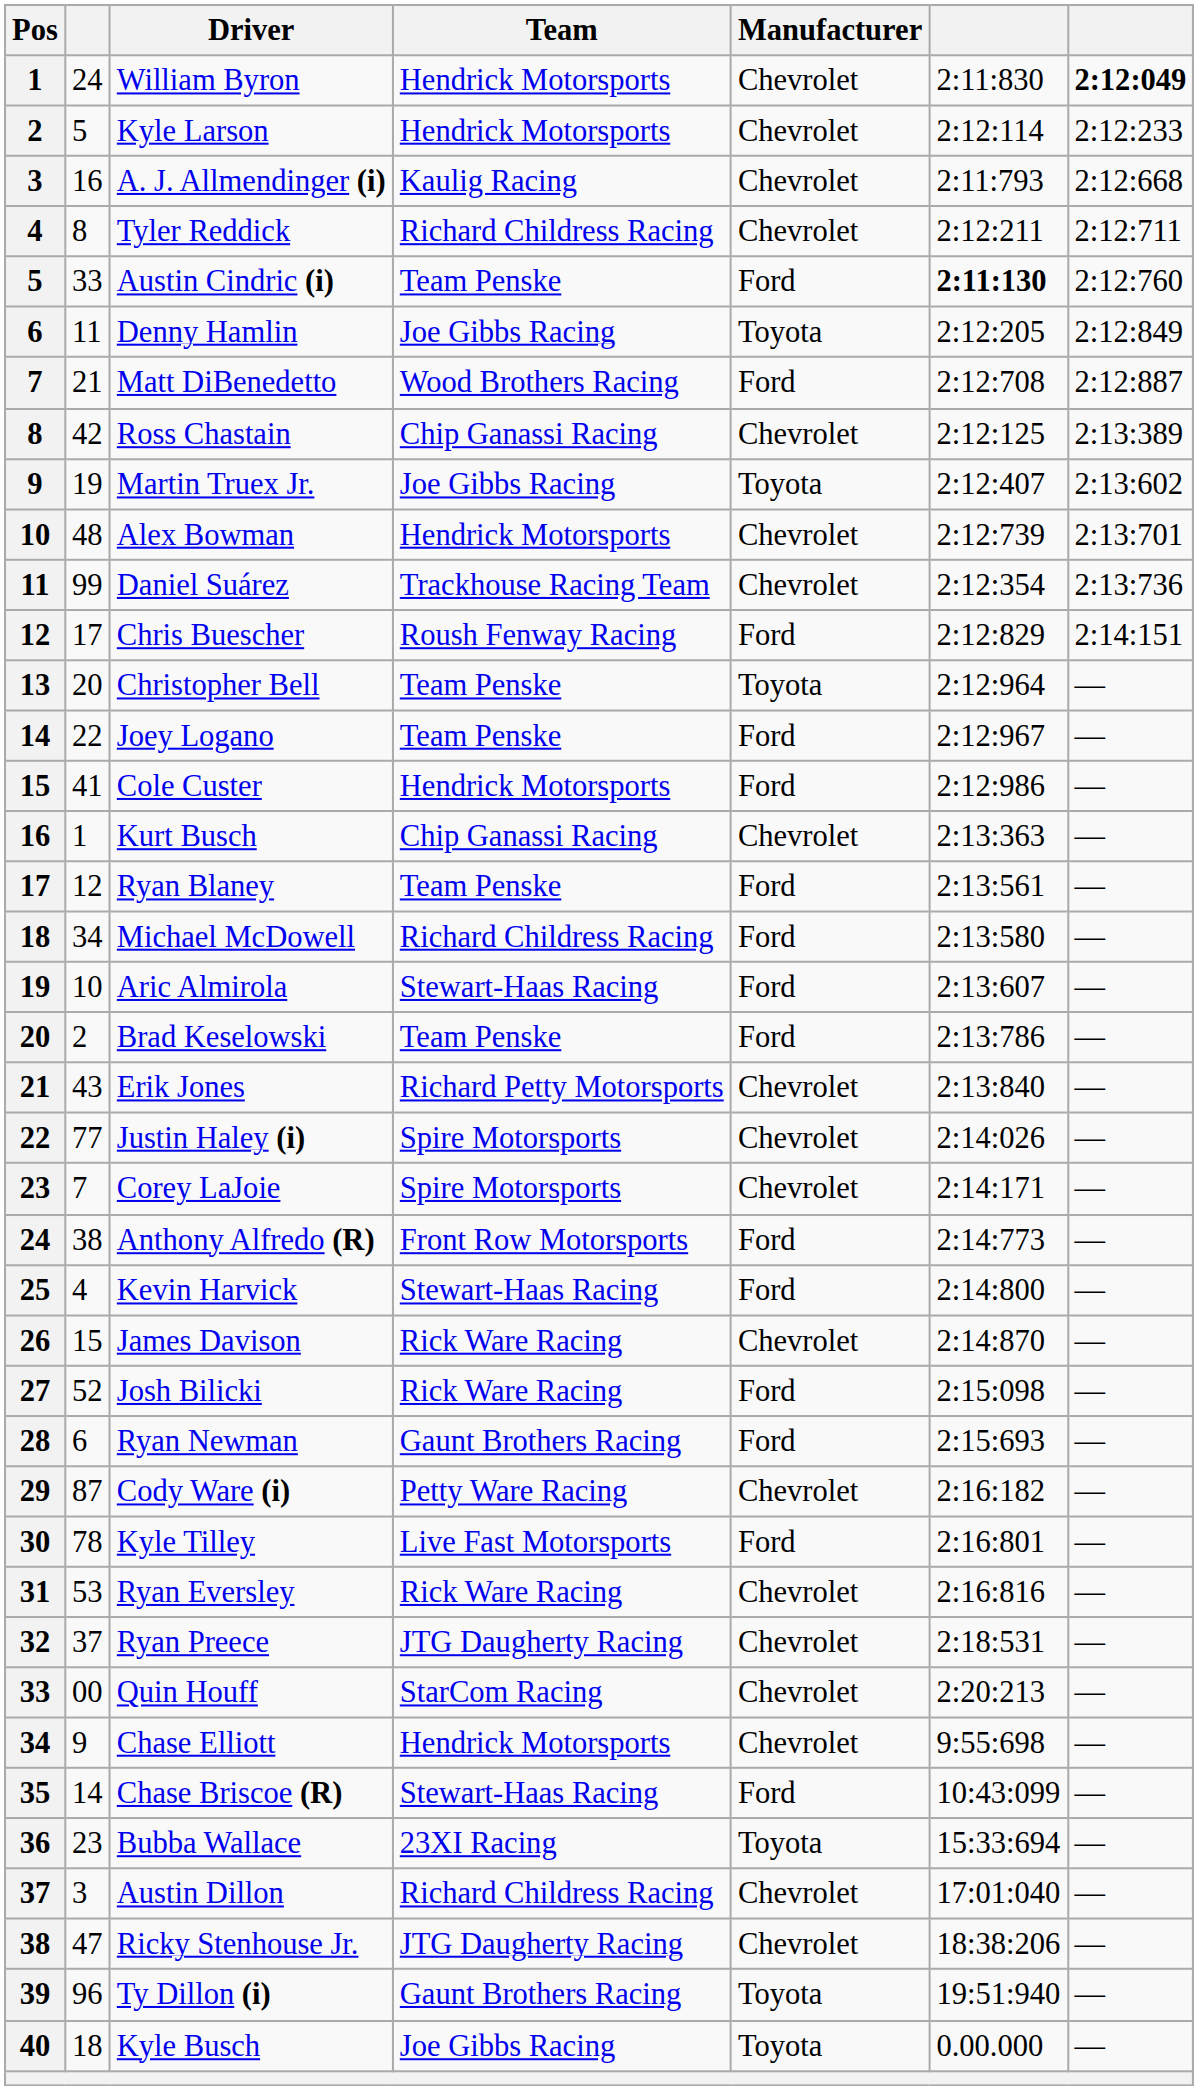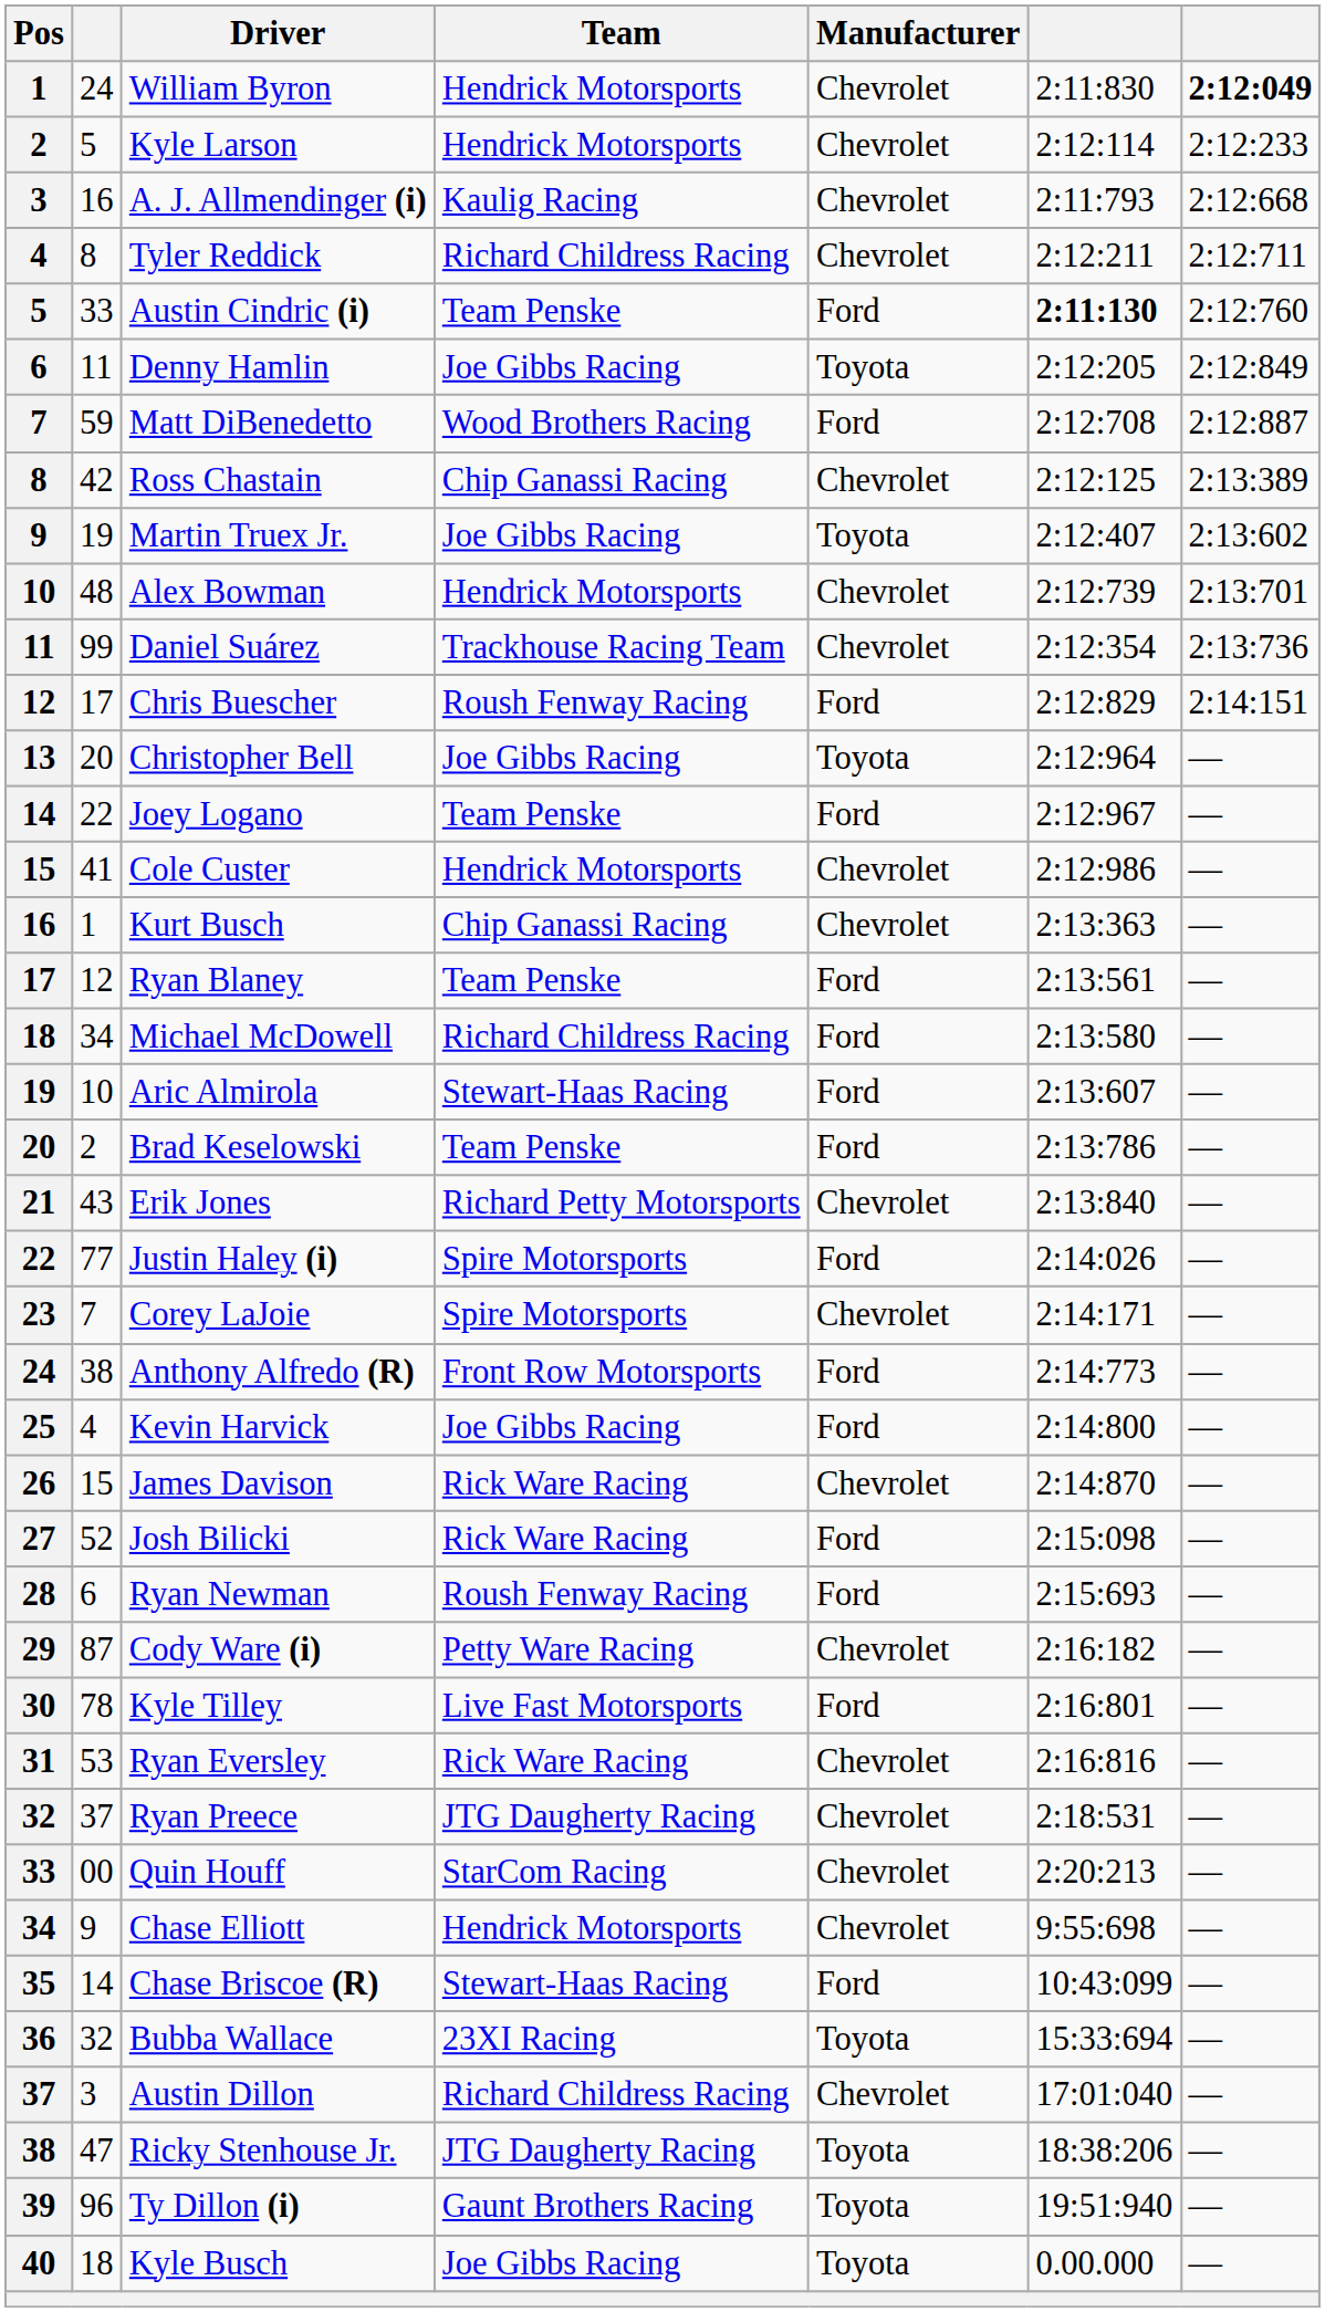 <table class="wikitable" style="font-size:95%">
 <tr>
 <th>Pos</th>
 <th></th>
 <th>Driver</th>
 <th>Team</th>
 <th>Manufacturer</th>
 <th></th>
 <th></th>
 </tr>
 <tr>
 <th>1</th>
 <td>24</td>
 <td><a href='#'>William Byron</a></td>
 <td><a href='#'>Hendrick Motorsports</a></td>
 <td>Chevrolet</td>
 <td>2:11:830</td>
 <td><strong>2:12:049</strong></td>
 </tr>
 <tr>
 <th>2</th>
 <td>5</td>
 <td><a href='#'>Kyle Larson</a></td>
 <td><a href='#'>Hendrick Motorsports</a></td>
 <td>Chevrolet</td>
 <td>2:12:114</td>
 <td>2:12:233</td>
 </tr>
 <tr>
 <th>3</th>
 <td>16</td>
 <td><a href='#'>A. J. Allmendinger</a> <strong>(i)</strong></td>
 <td><a href='#'>Kaulig Racing</a></td>
 <td>Chevrolet</td>
 <td>2:11:793</td>
 <td>2:12:668</td>
 </tr>
 <tr>
 <th>4</th>
 <td>8</td>
 <td><a href='#'>Tyler Reddick</a></td>
 <td><a href='#'>Richard Childress Racing</a></td>
 <td>Chevrolet</td>
 <td>2:12:211</td>
 <td>2:12:711</td>
 </tr>
 <tr>
 <th>5</th>
 <td>33</td>
 <td><a href='#'>Austin Cindric</a> <strong>(i)</strong></td>
 <td><a href='#'>Team Penske</a></td>
 <td>Ford</td>
 <td><strong>2:11:130</strong></td>
 <td>2:12:760</td>
 </tr>
 <tr>
 <th>6</th>
 <td>11</td>
 <td><a href='#'>Denny Hamlin</a></td>
 <td><a href='#'>Joe Gibbs Racing</a></td>
 <td>Toyota</td>
 <td>2:12:205</td>
 <td>2:12:849</td>
 </tr>
 <tr>
 <th>7</th>
-<td>21</td>
+<td>59</td>
 <td><a href='#'>Matt DiBenedetto</a></td>
 <td><a href='#'>Wood Brothers Racing</a></td>
 <td>Ford</td>
 <td>2:12:708</td>
 <td>2:12:887</td>
 </tr>
 <tr>
 <th>8</th>
 <td>42</td>
 <td><a href='#'>Ross Chastain</a></td>
 <td><a href='#'>Chip Ganassi Racing</a></td>
 <td>Chevrolet</td>
 <td>2:12:125</td>
 <td>2:13:389</td>
 </tr>
 <tr>
 <th>9</th>
 <td>19</td>
 <td><a href='#'>Martin Truex Jr.</a></td>
 <td><a href='#'>Joe Gibbs Racing</a></td>
 <td>Toyota</td>
 <td>2:12:407</td>
 <td>2:13:602</td>
 </tr>
 <tr>
 <th>10</th>
 <td>48</td>
 <td><a href='#'>Alex Bowman</a></td>
 <td><a href='#'>Hendrick Motorsports</a></td>
 <td>Chevrolet</td>
 <td>2:12:739</td>
 <td>2:13:701</td>
 </tr>
 <tr>
 <th>11</th>
 <td>99</td>
 <td><a href='#'>Daniel Suárez</a></td>
 <td><a href='#'>Trackhouse Racing Team</a></td>
 <td>Chevrolet</td>
 <td>2:12:354</td>
 <td>2:13:736</td>
 </tr>
 <tr>
 <th>12</th>
 <td>17</td>
 <td><a href='#'>Chris Buescher</a></td>
 <td><a href='#'>Roush Fenway Racing</a></td>
 <td>Ford</td>
 <td>2:12:829</td>
 <td>2:14:151</td>
 </tr>
 <tr>
 <th>13</th>
 <td>20</td>
 <td><a href='#'>Christopher Bell</a></td>
-<td><a href='#'>Team Penske</a></td>
+<td><a href='#'>Joe Gibbs Racing</a></td>
 <td>Toyota</td>
 <td>2:12:964</td>
 <td>—</td>
 </tr>
 <tr>
 <th>14</th>
 <td>22</td>
 <td><a href='#'>Joey Logano</a></td>
 <td><a href='#'>Team Penske</a></td>
 <td>Ford</td>
 <td>2:12:967</td>
 <td>—</td>
 </tr>
 <tr>
 <th>15</th>
 <td>41</td>
 <td><a href='#'>Cole Custer</a></td>
 <td><a href='#'>Hendrick Motorsports</a></td>
-<td>Ford</td>
+<td>Chevrolet</td>
 <td>2:12:986</td>
 <td>—</td>
 </tr>
 <tr>
 <th>16</th>
 <td>1</td>
 <td><a href='#'>Kurt Busch</a></td>
 <td><a href='#'>Chip Ganassi Racing</a></td>
 <td>Chevrolet</td>
 <td>2:13:363</td>
 <td>—</td>
 </tr>
 <tr>
 <th>17</th>
 <td>12</td>
 <td><a href='#'>Ryan Blaney</a></td>
 <td><a href='#'>Team Penske</a></td>
 <td>Ford</td>
 <td>2:13:561</td>
 <td>—</td>
 </tr>
 <tr>
 <th>18</th>
 <td>34</td>
 <td><a href='#'>Michael McDowell</a></td>
 <td><a href='#'>Richard Childress Racing</a></td>
 <td>Ford</td>
 <td>2:13:580</td>
 <td>—</td>
 </tr>
 <tr>
 <th>19</th>
 <td>10</td>
 <td><a href='#'>Aric Almirola</a></td>
 <td><a href='#'>Stewart-Haas Racing</a></td>
 <td>Ford</td>
 <td>2:13:607</td>
 <td>—</td>
 </tr>
 <tr>
 <th>20</th>
 <td>2</td>
 <td><a href='#'>Brad Keselowski</a></td>
 <td><a href='#'>Team Penske</a></td>
 <td>Ford</td>
 <td>2:13:786</td>
 <td>—</td>
 </tr>
 <tr>
 <th>21</th>
 <td>43</td>
 <td><a href='#'>Erik Jones</a></td>
 <td><a href='#'>Richard Petty Motorsports</a></td>
 <td>Chevrolet</td>
 <td>2:13:840</td>
 <td>—</td>
 </tr>
 <tr>
 <th>22</th>
 <td>77</td>
 <td><a href='#'>Justin Haley</a> <strong>(i)</strong></td>
 <td><a href='#'>Spire Motorsports</a></td>
-<td>Chevrolet</td>
+<td>Ford</td>
 <td>2:14:026</td>
 <td>—</td>
 </tr>
 <tr>
 <th>23</th>
 <td>7</td>
 <td><a href='#'>Corey LaJoie</a></td>
 <td><a href='#'>Spire Motorsports</a></td>
 <td>Chevrolet</td>
 <td>2:14:171</td>
 <td>—</td>
 </tr>
 <tr>
 <th>24</th>
 <td>38</td>
 <td><a href='#'>Anthony Alfredo</a> <strong>(R)</strong></td>
 <td><a href='#'>Front Row Motorsports</a></td>
 <td>Ford</td>
 <td>2:14:773</td>
 <td>—</td>
 </tr>
 <tr>
 <th>25</th>
 <td>4</td>
 <td><a href='#'>Kevin Harvick</a></td>
-<td><a href='#'>Stewart-Haas Racing</a></td>
+<td><a href='#'>Joe Gibbs Racing</a></td>
 <td>Ford</td>
 <td>2:14:800</td>
 <td>—</td>
 </tr>
 <tr>
 <th>26</th>
 <td>15</td>
 <td><a href='#'>James Davison</a></td>
 <td><a href='#'>Rick Ware Racing</a></td>
 <td>Chevrolet</td>
 <td>2:14:870</td>
 <td>—</td>
 </tr>
 <tr>
 <th>27</th>
 <td>52</td>
 <td><a href='#'>Josh Bilicki</a></td>
 <td><a href='#'>Rick Ware Racing</a></td>
 <td>Ford</td>
 <td>2:15:098</td>
 <td>—</td>
 </tr>
 <tr>
 <th>28</th>
 <td>6</td>
 <td><a href='#'>Ryan Newman</a></td>
-<td><a href='#'>Gaunt Brothers Racing</a></td>
+<td><a href='#'>Roush Fenway Racing</a></td>
 <td>Ford</td>
 <td>2:15:693</td>
 <td>—</td>
 </tr>
 <tr>
 <th>29</th>
 <td>87</td>
 <td><a href='#'>Cody Ware</a> <strong>(i)</strong></td>
 <td><a href='#'>Petty Ware Racing</a></td>
 <td>Chevrolet</td>
 <td>2:16:182</td>
 <td>—</td>
 </tr>
 <tr>
 <th>30</th>
 <td>78</td>
 <td><a href='#'>Kyle Tilley</a></td>
 <td><a href='#'>Live Fast Motorsports</a></td>
 <td>Ford</td>
 <td>2:16:801</td>
 <td>—</td>
 </tr>
 <tr>
 <th>31</th>
 <td>53</td>
 <td><a href='#'>Ryan Eversley</a></td>
 <td><a href='#'>Rick Ware Racing</a></td>
 <td>Chevrolet</td>
 <td>2:16:816</td>
 <td>—</td>
 </tr>
 <tr>
 <th>32</th>
 <td>37</td>
 <td><a href='#'>Ryan Preece</a></td>
 <td><a href='#'>JTG Daugherty Racing</a></td>
 <td>Chevrolet</td>
 <td>2:18:531</td>
 <td>—</td>
 </tr>
 <tr>
 <th>33</th>
 <td>00</td>
 <td><a href='#'>Quin Houff</a></td>
 <td><a href='#'>StarCom Racing</a></td>
 <td>Chevrolet</td>
 <td>2:20:213</td>
 <td>—</td>
 </tr>
 <tr>
 <th>34</th>
 <td>9</td>
 <td><a href='#'>Chase Elliott</a></td>
 <td><a href='#'>Hendrick Motorsports</a></td>
 <td>Chevrolet</td>
 <td>9:55:698</td>
 <td>—</td>
 </tr>
 <tr>
 <th>35</th>
 <td>14</td>
 <td><a href='#'>Chase Briscoe</a> <strong>(R)</strong></td>
 <td><a href='#'>Stewart-Haas Racing</a></td>
 <td>Ford</td>
 <td>10:43:099</td>
 <td>—</td>
 </tr>
 <tr>
 <th>36</th>
-<td>23</td>
+<td>32</td>
 <td><a href='#'>Bubba Wallace</a></td>
 <td><a href='#'>23XI Racing</a></td>
 <td>Toyota</td>
 <td>15:33:694</td>
 <td>—</td>
 </tr>
 <tr>
 <th>37</th>
 <td>3</td>
 <td><a href='#'>Austin Dillon</a></td>
 <td><a href='#'>Richard Childress Racing</a></td>
 <td>Chevrolet</td>
 <td>17:01:040</td>
 <td>—</td>
 </tr>
 <tr>
 <th>38</th>
 <td>47</td>
 <td><a href='#'>Ricky Stenhouse Jr.</a></td>
 <td><a href='#'>JTG Daugherty Racing</a></td>
-<td>Chevrolet</td>
+<td>Toyota</td>
 <td>18:38:206</td>
 <td>—</td>
 </tr>
 <tr>
 <th>39</th>
 <td>96</td>
 <td><a href='#'>Ty Dillon</a> <strong>(i)</strong></td>
 <td><a href='#'>Gaunt Brothers Racing</a></td>
 <td>Toyota</td>
 <td>19:51:940</td>
 <td>—</td>
 </tr>
 <tr>
 <th>40</th>
 <td>18</td>
 <td><a href='#'>Kyle Busch</a></td>
 <td><a href='#'>Joe Gibbs Racing</a></td>
 <td>Toyota</td>
 <td>0.00.000</td>
 <td>—</td>
 </tr>
 <tr>
 <th colspan="7"></th>
 </tr>
 </table>
